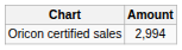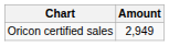 <table class="wikitable">
 <tr>
 <th>Chart</th>
 <th>Amount</th>
 </tr>
 <tr>
 <td>Oricon certified sales</td>
-<td align="center">2,994</td>
+<td align="center">2,949</td>
 </tr>
 </table>
